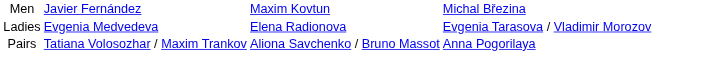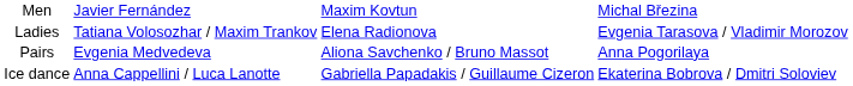 <table>
 <tr>
 <td style="text-align: center;">Men</td>
 <td> <a href='#'>Javier Fernández</a></td>
 <td> <a href='#'>Maxim Kovtun</a></td>
 <td> <a href='#'>Michal Březina</a></td>
 </tr>
 <tr>
 <td style="text-align: center;">Ladies</td>
-<td> <a href='#'>Evgenia Medvedeva</a></td>
+<td> <a href='#'>Tatiana Volosozhar</a> / <a href='#'>Maxim Trankov</a></td>
 <td> <a href='#'>Elena Radionova</a></td>
 <td> <a href='#'>Evgenia Tarasova</a> / <a href='#'>Vladimir Morozov</a></td>
 </tr>
 <tr>
 <td style="text-align: center;">Pairs</td>
-<td> <a href='#'>Tatiana Volosozhar</a> / <a href='#'>Maxim Trankov</a></td>
+<td> <a href='#'>Evgenia Medvedeva</a></td>
 <td> <a href='#'>Aliona Savchenko</a> / <a href='#'>Bruno Massot</a></td>
 <td> <a href='#'>Anna Pogorilaya</a></td>
 </tr>
+<tr>
+<td style="text-align: center;">Ice dance</td>
+<td> <a href='#'>Anna Cappellini</a> / <a href='#'>Luca Lanotte</a></td>
+<td> <a href='#'>Gabriella Papadakis</a> / <a href='#'>Guillaume Cizeron</a></td>
+<td> <a href='#'>Ekaterina Bobrova</a> / <a href='#'>Dmitri Soloviev</a></td>
+</tr>
 </table>
